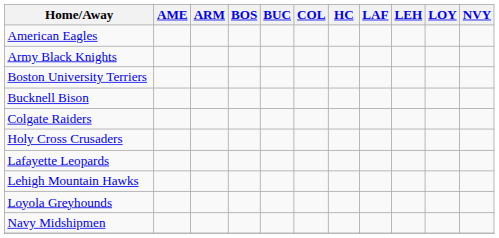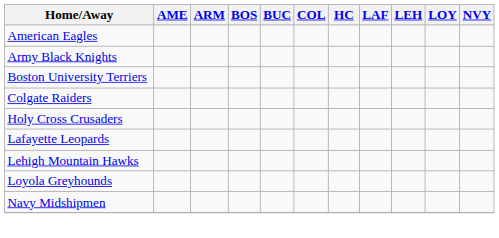 <table class="wikitable" style="text-align: center">
 <tr>
 <th width="175">Home/Away</th>
 <th width="30"><a href='#'>AME</a></th>
 <th width="30"><a href='#'>ARM</a></th>
 <th width="30"><a href='#'>BOS</a></th>
 <th width="30"><a href='#'>BUC</a></th>
 <th width="30"><a href='#'>COL</a></th>
 <th width="30"><a href='#'>HC</a></th>
 <th width="30"><a href='#'>LAF</a></th>
 <th width="30"><a href='#'>LEH</a></th>
 <th width="30"><a href='#'>LOY</a></th>
 <th width="30"><a href='#'>NVY</a></th>
 </tr>
 <tr>
 <td align=left><a href='#'>American Eagles</a></td>
 <td></td>
 <td></td>
 <td></td>
 <td></td>
 <td></td>
 <td></td>
 <td></td>
 <td></td>
 <td></td>
 <td></td>
 </tr>
 <tr>
 <td align=left><a href='#'>Army Black Knights</a></td>
 <td></td>
 <td></td>
 <td></td>
 <td></td>
 <td></td>
 <td></td>
 <td></td>
 <td></td>
 <td></td>
 <td></td>
 </tr>
 <tr>
 <td align=left><a href='#'>Boston University Terriers</a></td>
-<td></td>
-<td></td>
-<td></td>
-<td></td>
-<td></td>
-<td></td>
-<td></td>
-<td></td>
-<td></td>
-<td></td>
-</tr>
-<tr>
-<td align=left><a href='#'>Bucknell Bison</a></td>
 <td></td>
 <td></td>
 <td></td>
 <td></td>
 <td></td>
 <td></td>
 <td></td>
 <td></td>
 <td></td>
 <td></td>
 </tr>
 <tr>
 <td align=left><a href='#'>Colgate Raiders</a></td>
 <td></td>
 <td></td>
 <td></td>
 <td></td>
 <td></td>
 <td></td>
 <td></td>
 <td></td>
 <td></td>
 <td></td>
 </tr>
 <tr>
 <td align=left><a href='#'>Holy Cross Crusaders</a></td>
 <td></td>
 <td></td>
 <td></td>
 <td></td>
 <td></td>
 <td></td>
 <td></td>
 <td></td>
 <td></td>
 <td></td>
 </tr>
 <tr>
 <td align=left><a href='#'>Lafayette Leopards</a></td>
 <td></td>
 <td></td>
 <td></td>
 <td></td>
 <td></td>
 <td></td>
 <td></td>
 <td></td>
 <td></td>
 <td></td>
 </tr>
 <tr>
 <td align=left><a href='#'>Lehigh Mountain Hawks</a></td>
 <td></td>
 <td></td>
 <td></td>
 <td></td>
 <td></td>
 <td></td>
 <td></td>
 <td></td>
 <td></td>
 <td></td>
 </tr>
 <tr>
 <td align=left><a href='#'>Loyola Greyhounds</a></td>
 <td></td>
 <td></td>
 <td></td>
 <td></td>
 <td></td>
 <td></td>
 <td></td>
 <td></td>
 <td></td>
 <td></td>
 </tr>
 <tr>
 <td align=left><a href='#'>Navy Midshipmen</a></td>
 <td></td>
 <td></td>
 <td></td>
 <td></td>
 <td></td>
 <td></td>
 <td></td>
 <td></td>
 <td></td>
 <td></td>
 </tr>
 <tr>
 </tr>
 </table>
